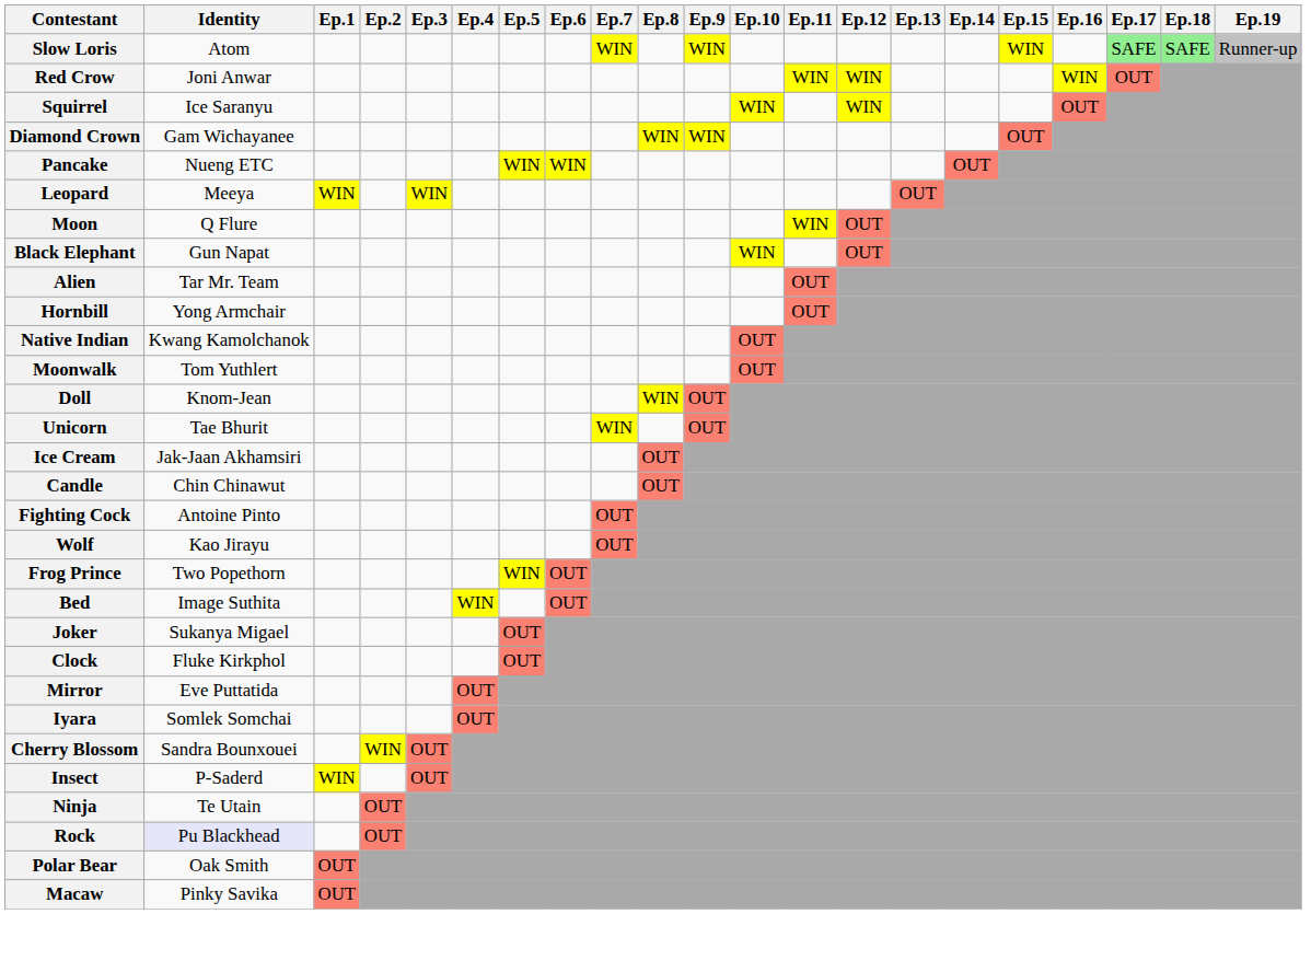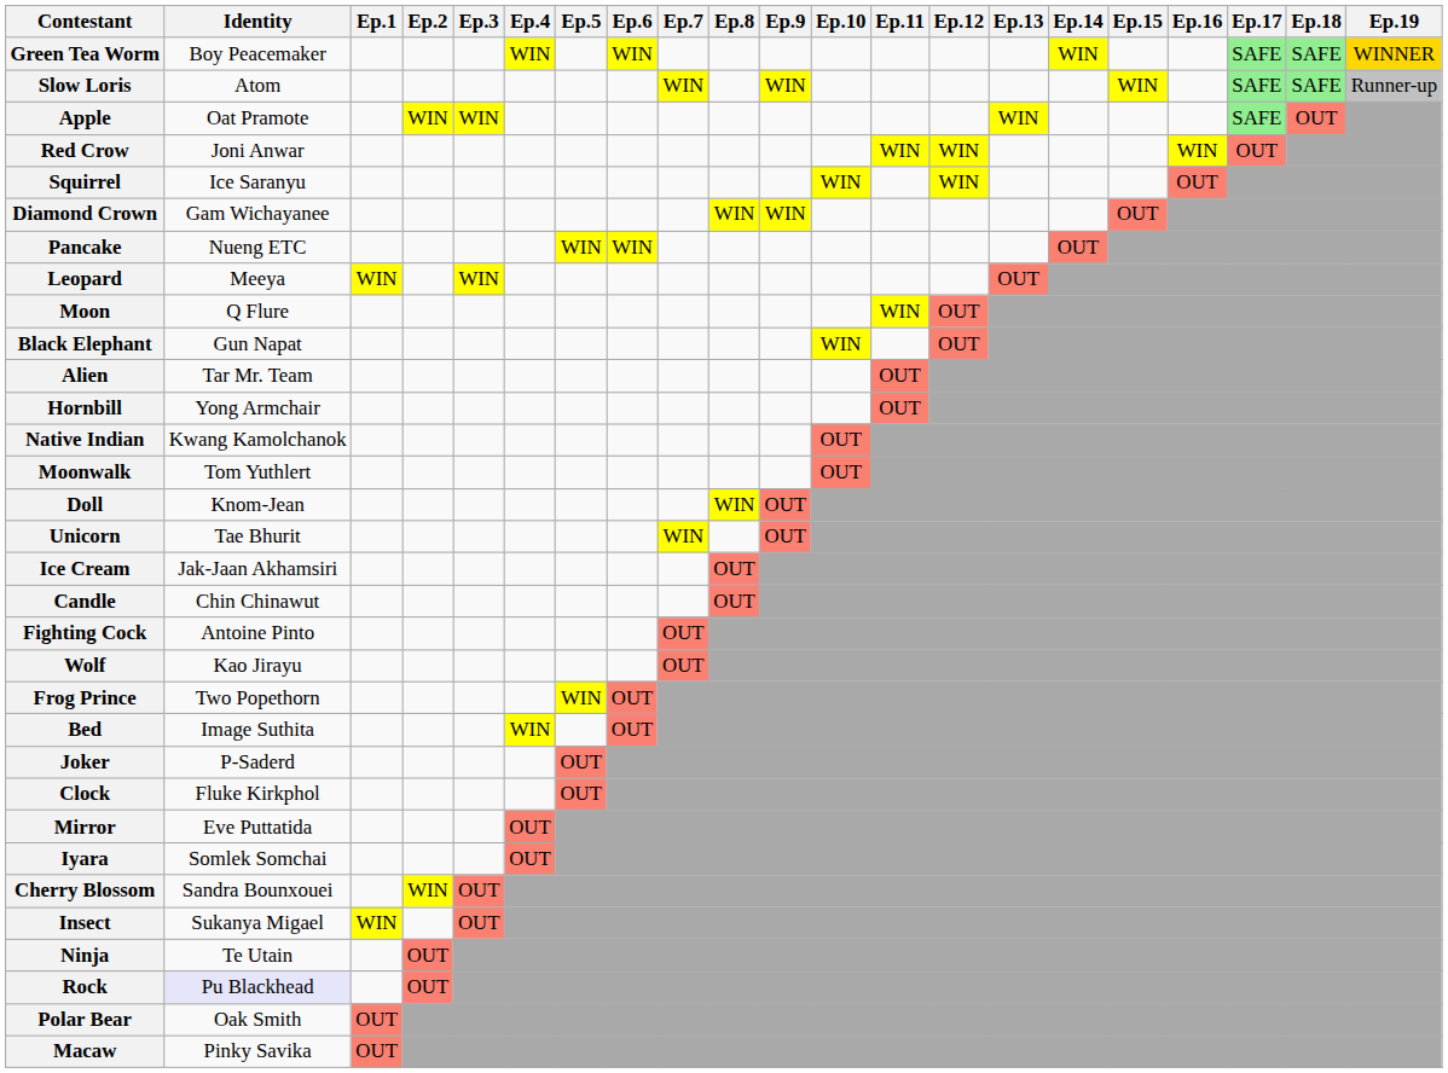 <table class=wikitable style="text-align:center">
 <tr>
 <th>Contestant</th>
 <th>Identity</th>
 <th>Ep.1</th>
 <th>Ep.2</th>
 <th>Ep.3</th>
 <th>Ep.4</th>
 <th>Ep.5</th>
 <th>Ep.6</th>
 <th>Ep.7</th>
 <th>Ep.8</th>
 <th>Ep.9</th>
 <th>Ep.10</th>
 <th>Ep.11</th>
 <th>Ep.12</th>
 <th>Ep.13</th>
 <th>Ep.14</th>
 <th>Ep.15</th>
 <th>Ep.16</th>
 <th>Ep.17</th>
 <th>Ep.18</th>
 <th>Ep.19</th>
 </tr>
 <tr>
+<th>Green Tea Worm</th>
+<td>Boy Peacemaker</td>
+<td></td>
+<td></td>
+<td></td>
+<td bgcolor="yellow">WIN</td>
+<td></td>
+<td bgcolor="yellow">WIN</td>
+<td></td>
+<td></td>
+<td></td>
+<td></td>
+<td></td>
+<td></td>
+<td></td>
+<td bgcolor="yellow">WIN</td>
+<td></td>
+<td></td>
+<td bgcolor="lightgreen">SAFE</td>
+<td bgcolor=lightgreen>SAFE</td>
+<td bgcolor=gold>WINNER</td>
+</tr>
+<tr>
 <th>Slow Loris</th>
 <td>Atom</td>
 <td></td>
 <td></td>
 <td></td>
 <td></td>
 <td></td>
 <td></td>
 <td bgcolor="yellow">WIN</td>
 <td></td>
 <td bgcolor="yellow">WIN</td>
 <td></td>
 <td></td>
 <td></td>
 <td></td>
 <td></td>
 <td bgcolor="yellow">WIN</td>
 <td></td>
 <td bgcolor="lightgreen">SAFE</td>
 <td bgcolor=lightgreen>SAFE</td>
 <td bgcolor=silver>Runner-up</td>
+</tr>
+<tr>
+<th>Apple</th>
+<td>Oat Pramote</td>
+<td></td>
+<td bgcolor=yellow>WIN</td>
+<td bgcolor=yellow>WIN</td>
+<td></td>
+<td></td>
+<td></td>
+<td></td>
+<td></td>
+<td></td>
+<td></td>
+<td></td>
+<td></td>
+<td bgcolor=yellow>WIN</td>
+<td></td>
+<td></td>
+<td></td>
+<td bgcolor=lightgreen>SAFE</td>
+<td bgcolor=salmon>OUT</td>
+<td bgcolor=darkgrey colspan=1></td>
 </tr>
 <tr>
 <th>Red Crow</th>
 <td>Joni Anwar</td>
 <td></td>
 <td></td>
 <td></td>
 <td></td>
 <td></td>
 <td></td>
 <td></td>
 <td></td>
 <td></td>
 <td></td>
 <td bgcolor="yellow">WIN</td>
 <td bgcolor="yellow">WIN</td>
 <td></td>
 <td></td>
 <td></td>
 <td bgcolor=yellow>WIN</td>
 <td bgcolor=salmon>OUT</td>
 <td bgcolor=darkgrey colspan=2></td>
 </tr>
 <tr>
 <th>Squirrel</th>
 <td>Ice Saranyu</td>
 <td></td>
 <td></td>
 <td></td>
 <td></td>
 <td></td>
 <td></td>
 <td></td>
 <td></td>
 <td></td>
 <td bgcolor="yellow">WIN</td>
 <td></td>
 <td bgcolor="yellow">WIN</td>
 <td></td>
 <td></td>
 <td></td>
 <td bgcolor=salmon>OUT</td>
 <td bgcolor=darkgrey colspan=3></td>
 </tr>
 <tr>
 <th>Diamond Crown</th>
 <td>Gam Wichayanee</td>
 <td></td>
 <td></td>
 <td></td>
 <td></td>
 <td></td>
 <td></td>
 <td></td>
 <td bgcolor="yellow">WIN</td>
 <td bgcolor="yellow">WIN</td>
 <td></td>
 <td></td>
 <td></td>
 <td></td>
 <td></td>
 <td bgcolor=salmon>OUT</td>
 <td bgcolor=darkgrey colspan=4></td>
 </tr>
 <tr>
 <th>Pancake</th>
 <td>Nueng ETC</td>
 <td></td>
 <td></td>
 <td></td>
 <td></td>
 <td bgcolor="yellow">WIN</td>
 <td bgcolor="yellow">WIN</td>
 <td></td>
 <td></td>
 <td></td>
 <td></td>
 <td></td>
 <td></td>
 <td></td>
 <td bgcolor=salmon>OUT</td>
 <td bgcolor=darkgrey colspan=5></td>
 </tr>
 <tr>
 <th>Leopard</th>
 <td>Meeya</td>
 <td bgcolor="yellow">WIN</td>
 <td></td>
 <td bgcolor="yellow">WIN</td>
 <td></td>
 <td></td>
 <td></td>
 <td></td>
 <td></td>
 <td></td>
 <td></td>
 <td></td>
 <td></td>
 <td bgcolor=salmon>OUT</td>
 <td bgcolor=darkgrey colspan=6></td>
 </tr>
 <tr>
 <th>Moon</th>
 <td>Q Flure</td>
 <td></td>
 <td></td>
 <td></td>
 <td></td>
 <td></td>
 <td></td>
 <td></td>
 <td></td>
 <td></td>
 <td></td>
 <td bgcolor="yellow">WIN</td>
 <td bgcolor=salmon>OUT</td>
 <td bgcolor=darkgrey colspan=7></td>
 </tr>
 <tr>
 <th>Black Elephant</th>
 <td>Gun Napat</td>
 <td></td>
 <td></td>
 <td></td>
 <td></td>
 <td></td>
 <td></td>
 <td></td>
 <td></td>
 <td></td>
 <td bgcolor=yellow>WIN</td>
 <td></td>
 <td bgcolor=salmon>OUT</td>
 <td bgcolor=darkgrey colspan=7></td>
 </tr>
 <tr>
 <th>Alien</th>
 <td>Tar Mr. Team</td>
 <td></td>
 <td></td>
 <td></td>
 <td></td>
 <td></td>
 <td></td>
 <td></td>
 <td></td>
 <td></td>
 <td></td>
 <td bgcolor=salmon>OUT</td>
 <td bgcolor=darkgrey colspan=8></td>
 </tr>
 <tr>
 <th>Hornbill</th>
 <td>Yong Armchair</td>
 <td></td>
 <td></td>
 <td></td>
 <td></td>
 <td></td>
 <td></td>
 <td></td>
 <td></td>
 <td></td>
 <td></td>
 <td bgcolor=salmon>OUT</td>
 <td bgcolor=darkgrey colspan=8></td>
 </tr>
 <tr>
 <th>Native Indian</th>
 <td>Kwang Kamolchanok</td>
 <td></td>
 <td></td>
 <td></td>
 <td></td>
 <td></td>
 <td></td>
 <td></td>
 <td></td>
 <td></td>
 <td bgcolor=salmon>OUT</td>
 <td bgcolor=darkgrey colspan=9></td>
 </tr>
 <tr>
 <th>Moonwalk</th>
 <td>Tom Yuthlert</td>
 <td></td>
 <td></td>
 <td></td>
 <td></td>
 <td></td>
 <td></td>
 <td></td>
 <td></td>
 <td></td>
 <td bgcolor=salmon>OUT</td>
 <td bgcolor=darkgrey colspan=9></td>
 </tr>
 <tr>
 <th>Doll</th>
 <td>Knom-Jean</td>
 <td></td>
 <td></td>
 <td></td>
 <td></td>
 <td></td>
 <td></td>
 <td></td>
 <td bgcolor=yellow>WIN</td>
 <td bgcolor=salmon>OUT</td>
 <td bgcolor=darkgrey colspan=10></td>
 </tr>
 <tr>
 <th>Unicorn</th>
 <td>Tae Bhurit</td>
 <td></td>
 <td></td>
 <td></td>
 <td></td>
 <td></td>
 <td></td>
 <td bgcolor=yellow>WIN</td>
 <td></td>
 <td bgcolor=salmon>OUT</td>
 <td bgcolor=darkgrey colspan=10></td>
 </tr>
 <tr>
 <th>Ice Cream</th>
 <td>Jak-Jaan Akhamsiri</td>
 <td></td>
 <td></td>
 <td></td>
 <td></td>
 <td></td>
 <td></td>
 <td></td>
 <td bgcolor=salmon>OUT</td>
 <td bgcolor=darkgrey colspan=11></td>
 </tr>
 <tr>
 <th>Candle</th>
 <td>Chin Chinawut</td>
 <td></td>
 <td></td>
 <td></td>
 <td></td>
 <td></td>
 <td></td>
 <td></td>
 <td bgcolor=salmon>OUT</td>
 <td bgcolor=darkgrey colspan=11></td>
 </tr>
 <tr>
 <th>Fighting Cock</th>
 <td>Antoine Pinto</td>
 <td></td>
 <td></td>
 <td></td>
 <td></td>
 <td></td>
 <td></td>
 <td bgcolor=salmon>OUT</td>
 <td bgcolor=darkgrey colspan=12></td>
 </tr>
 <tr>
 <th>Wolf</th>
 <td>Kao Jirayu</td>
 <td></td>
 <td></td>
 <td></td>
 <td></td>
 <td></td>
 <td></td>
 <td bgcolor=salmon>OUT</td>
 <td bgcolor=darkgrey colspan=12></td>
 </tr>
 <tr>
 <th>Frog Prince</th>
 <td>Two Popethorn</td>
 <td></td>
 <td></td>
 <td></td>
 <td></td>
 <td bgcolor="yellow">WIN</td>
 <td bgcolor=salmon>OUT</td>
 <td bgcolor=darkgrey colspan=13></td>
 </tr>
 <tr>
 <th>Bed</th>
 <td>Image Suthita</td>
 <td></td>
 <td></td>
 <td></td>
 <td bgcolor=yellow>WIN</td>
 <td></td>
 <td bgcolor=salmon>OUT</td>
 <td bgcolor=darkgrey colspan=13></td>
 </tr>
 <tr>
 <th>Joker</th>
-<td>Sukanya Migael</td>
+<td>P-Saderd</td>
 <td></td>
 <td></td>
 <td></td>
 <td></td>
 <td bgcolor=salmon>OUT</td>
 <td bgcolor=darkgrey colspan=14></td>
 </tr>
 <tr>
 <th>Clock</th>
 <td>Fluke Kirkphol</td>
 <td></td>
 <td></td>
 <td></td>
 <td></td>
 <td bgcolor=salmon>OUT</td>
 <td bgcolor=darkgrey colspan=14></td>
 </tr>
 <tr>
 <th>Mirror</th>
 <td>Eve Puttatida</td>
 <td></td>
 <td></td>
 <td></td>
 <td bgcolor=salmon>OUT</td>
 <td bgcolor=darkgrey colspan=15></td>
 </tr>
 <tr>
 <th>Iyara</th>
 <td>Somlek Somchai</td>
 <td></td>
 <td></td>
 <td></td>
 <td bgcolor=salmon>OUT</td>
 <td bgcolor=darkgrey colspan=15></td>
 </tr>
 <tr>
 <th>Cherry Blossom</th>
 <td>Sandra Bounxouei</td>
 <td></td>
 <td bgcolor=yellow>WIN</td>
 <td bgcolor=salmon>OUT</td>
 <td bgcolor=darkgrey colspan=16></td>
 </tr>
 <tr>
 <th>Insect</th>
-<td>P-Saderd</td>
+<td>Sukanya Migael</td>
 <td bgcolor=yellow>WIN</td>
 <td></td>
 <td bgcolor=salmon>OUT</td>
 <td bgcolor=darkgrey colspan=16></td>
 </tr>
 <tr>
 <th>Ninja</th>
 <td>Te Utain</td>
 <td></td>
 <td bgcolor=salmon>OUT</td>
 <td bgcolor=darkgrey colspan=17></td>
 </tr>
 <tr>
 <th>Rock</th>
 <td style="background: lavender;">Pu Blackhead</td>
 <td></td>
 <td bgcolor=salmon>OUT</td>
 <td bgcolor=darkgrey colspan=17></td>
 </tr>
 <tr>
 <th>Polar Bear</th>
 <td>Oak Smith</td>
 <td bgcolor=salmon>OUT</td>
 <td bgcolor=darkgrey colspan=18></td>
 </tr>
 <tr>
 <th>Macaw</th>
 <td>Pinky Savika</td>
 <td bgcolor=salmon>OUT</td>
 <td bgcolor=darkgrey colspan=18></td>
 </tr>
 </table>
